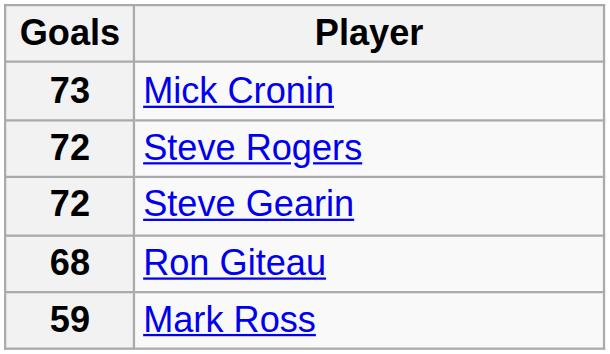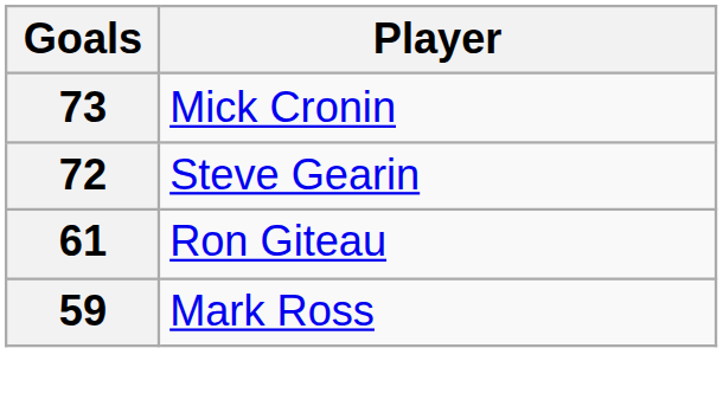 <table class="wikitable" style="text-align:left;">
 <tr>
 <th width=50>Goals</th>
 <th width=200>Player</th>
 </tr>
 <tr>
 <th>73</th>
 <td> <a href='#'>Mick Cronin</a></td>
 </tr>
 <tr>
 <th>72</th>
-<td> <a href='#'>Steve Rogers</a></td>
-</tr>
-<tr>
-<th>72</th>
 <td> <a href='#'>Steve Gearin</a></td>
 </tr>
 <tr>
-<th>68</th>
+<th>61</th>
 <td> <a href='#'>Ron Giteau</a></td>
 </tr>
 <tr>
 <th>59</th>
 <td> <a href='#'>Mark Ross</a></td>
 </tr>
 </table>
